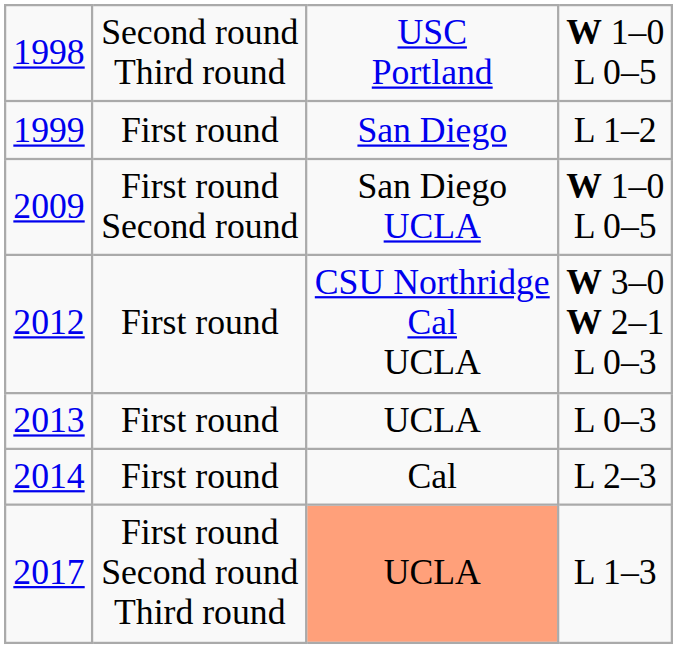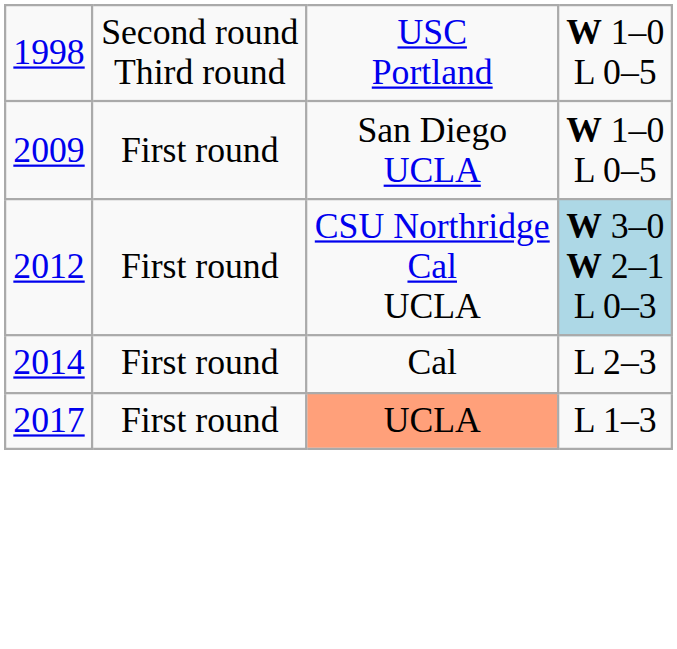 <table class="wikitable" style="text-align: center;">
 <tr>
 <td><a href='#'>1998</a></td>
 <td>Second round<br>Third round</td>
 <td><a href='#'>USC</a><br><a href='#'>Portland</a></td>
 <td><strong>W</strong> 1–0<br>L 0–5</td>
 </tr>
 <tr>
-<td><a href='#'>1999</a></td>
+<td><a href='#'>2009</a></td>
 <td>First round</td>
-<td><a href='#'>San Diego</a></td>
-<td>L 1–2</td>
-</tr>
-<tr>
-<td><a href='#'>2009</a></td>
-<td>First round<br>Second round</td>
 <td>San Diego<br><a href='#'>UCLA</a></td>
 <td><strong>W</strong> 1–0<br>L 0–5</td>
 </tr>
 <tr>
 <td><a href='#'>2012</a></td>
 <td>First round</td>
 <td><a href='#'>CSU Northridge</a><br><a href='#'>Cal</a><br>UCLA</td>
-<td><strong>W</strong> 3–0<br><strong>W</strong> 2–1<br>L 0–3</td>
-</tr>
-<tr>
-<td><a href='#'>2013</a></td>
-<td>First round</td>
-<td>UCLA</td>
-<td>L 0–3</td>
+<td style="background: lightblue;"><strong>W</strong> 3–0<br><strong>W</strong> 2–1<br>L 0–3</td>
 </tr>
 <tr>
 <td><a href='#'>2014</a></td>
 <td>First round</td>
 <td>Cal</td>
 <td>L 2–3</td>
 </tr>
 <tr>
 <td><a href='#'>2017</a></td>
-<td>First round<br>Second round<br>Third round</td>
+<td>First round</td>
 <td style="background: lightsalmon;">UCLA</td>
 <td>L 1–3</td>
 </tr>
 </table>
